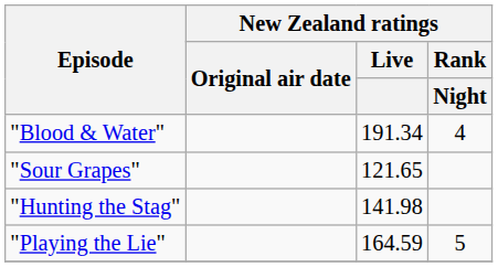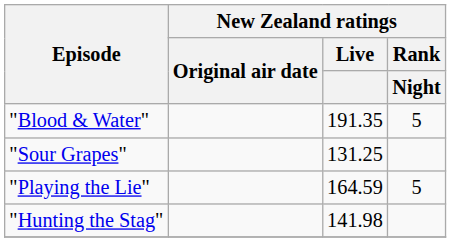 <table class="wikitable plainrowheaders" style="text-align:center; font-size:96%;">
 <tr>
 <th scope="col" rowspan="3">Episode</th>
 <th scope="col" colspan="3">New Zealand ratings</th>
 </tr>
 <tr>
 <th scope="col" rowspan="2">Original air date</th>
 <th scope="col">Live</th>
 <th scope="col">Rank</th>
 </tr>
 <tr>
 <th scope="col"></th>
 <th scope="col">Night</th>
 </tr>
 <tr>
 <td scope="row" style="text-align:left;">"<a href='#'>Blood & Water</a>"</td>
 <td></td>
-<td>191.34</td>
-<td>4</td>
+<td>191.35</td>
+<td>5</td>
 </tr>
 <tr>
 <td scope="row" style="text-align:left;">"<a href='#'>Sour Grapes</a>"</td>
 <td></td>
-<td>121.65</td>
-<td></td>
-</tr>
-<tr>
-<td scope="row" style="text-align:left;">"<a href='#'>Hunting the Stag</a>"</td>
-<td></td>
-<td>141.98</td>
+<td>131.25</td>
 <td></td>
 </tr>
 <tr>
 <td scope="row" style="text-align:left;">"<a href='#'>Playing the Lie</a>"</td>
 <td></td>
 <td>164.59</td>
 <td>5</td>
 </tr>
 <tr>
+<td scope="row" style="text-align:left;">"<a href='#'>Hunting the Stag</a>"</td>
+<td></td>
+<td>141.98</td>
+<td></td>
+</tr>
+<tr>
 </tr>
 </table>
